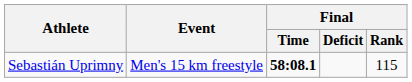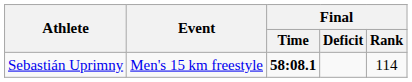 <table class="wikitable" style="font-size:90%">
 <tr>
 <th rowspan="2">Athlete</th>
 <th rowspan="2">Event</th>
 <th colspan="3">Final</th>
 </tr>
 <tr style="font-size:95%">
 <th>Time</th>
 <th>Deficit</th>
 <th>Rank</th>
 </tr>
 <tr align=center>
 <td align=left><a href='#'>Sebastián Uprimny</a></td>
 <td align=left><a href='#'>Men's 15 km freestyle</a></td>
 <td><strong>58:08.1</strong></td>
 <td></td>
-<td>115</td>
+<td>114</td>
 </tr>
 </table>
